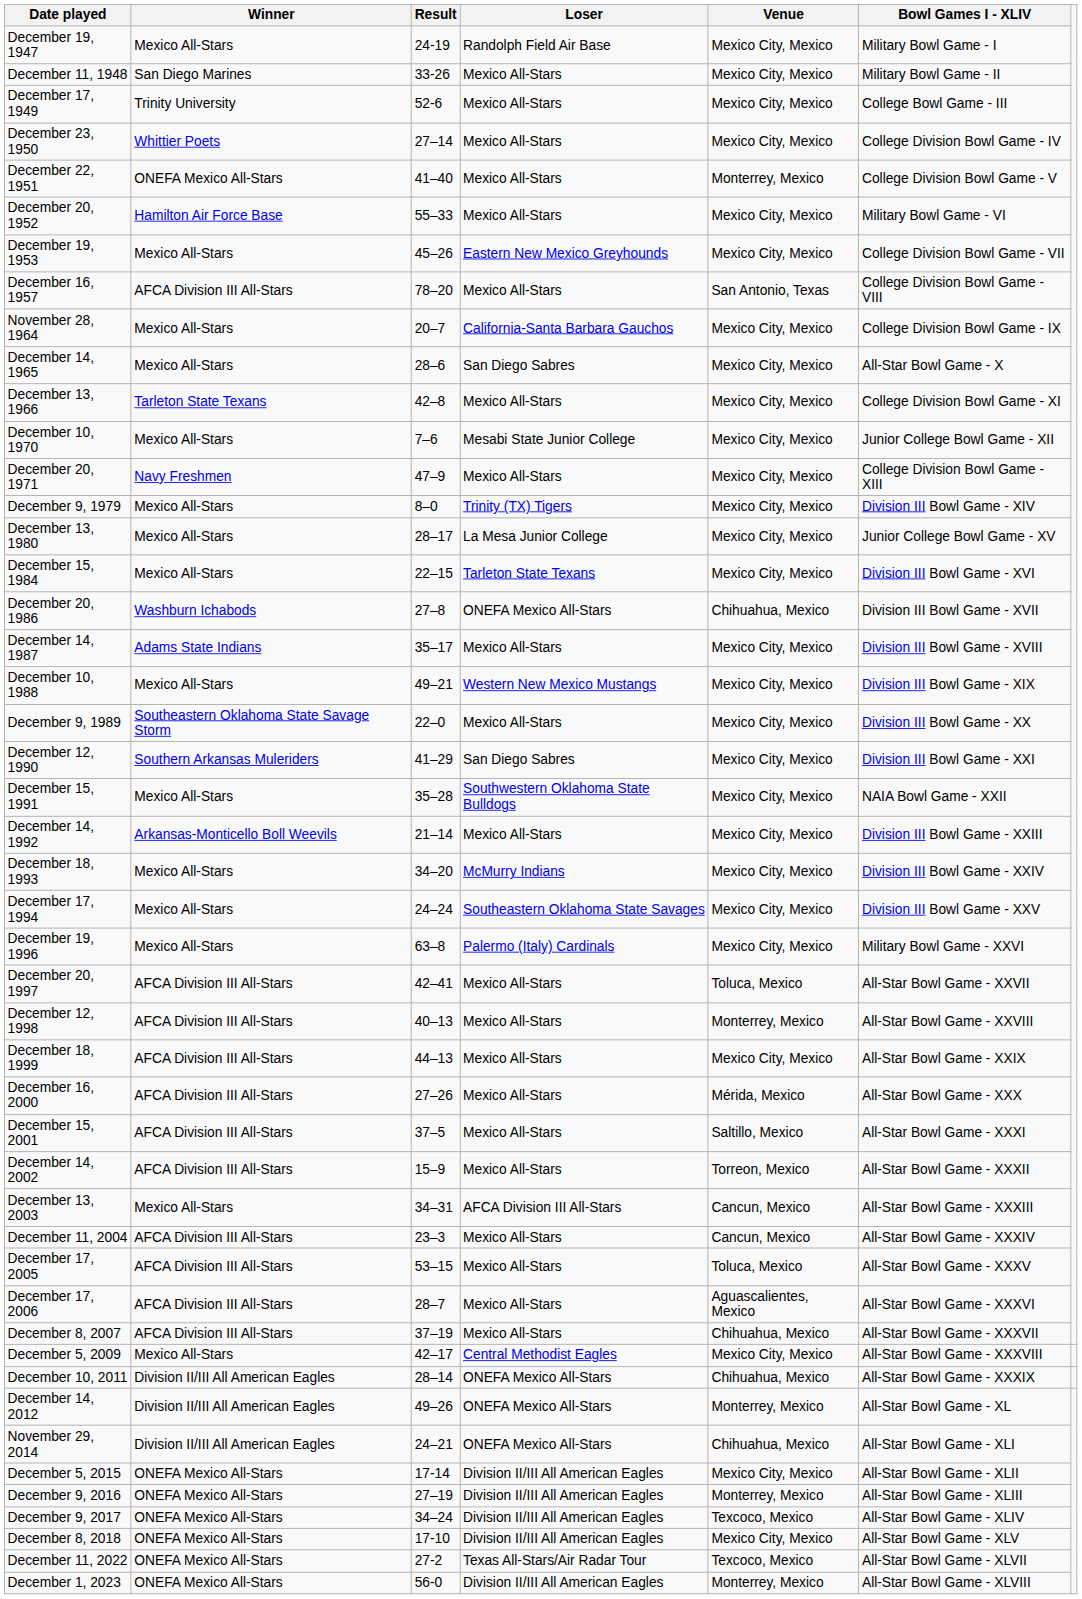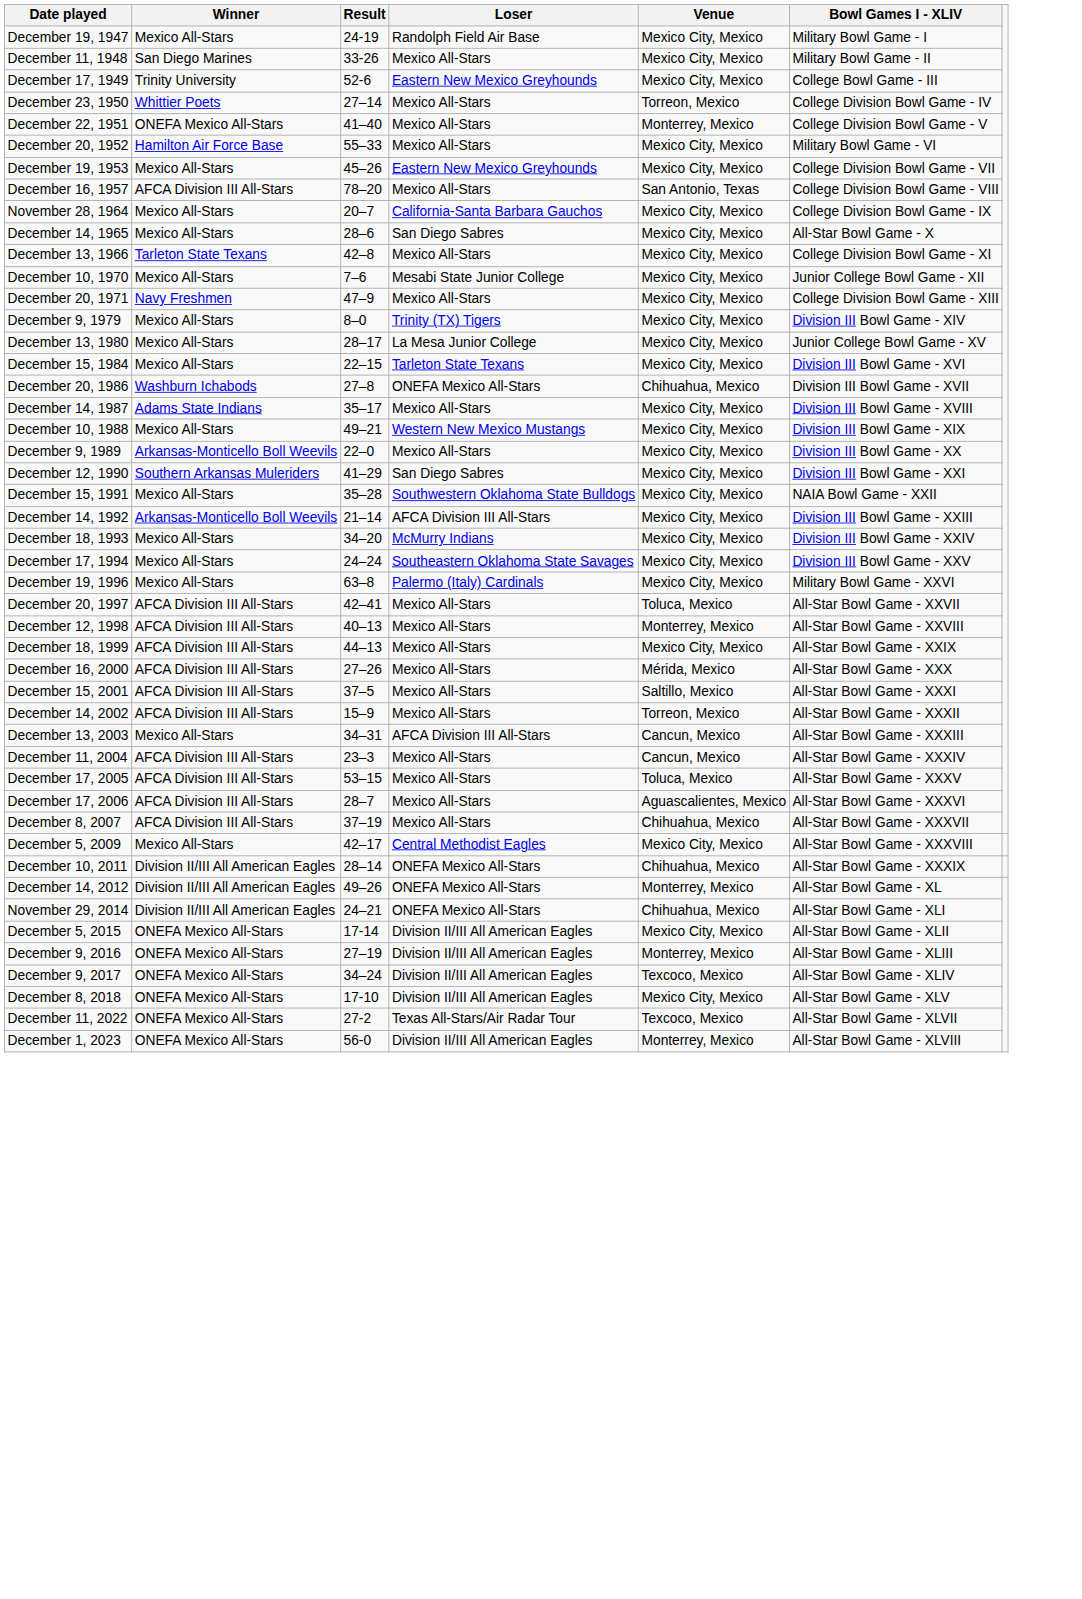 <table class="wikitable">
 <tr>
 <th>Date played</th>
 <th>Winner</th>
 <th>Result</th>
 <th>Loser</th>
 <th>Venue</th>
 <th>Bowl Games  I - XLIV</th>
 </tr>
 <tr>
 <td>December 19, 1947</td>
 <td>Mexico All-Stars</td>
 <td>24-19</td>
 <td>Randolph Field Air Base</td>
 <td>Mexico City, Mexico</td>
 <td>Military Bowl Game - I</td>
 </tr>
 <tr>
 <td>December 11, 1948</td>
 <td>San Diego Marines</td>
 <td>33-26</td>
 <td>Mexico All-Stars</td>
 <td>Mexico City, Mexico</td>
 <td>Military Bowl Game - II</td>
 </tr>
 <tr>
 <td>December 17, 1949</td>
 <td>Trinity University</td>
 <td>52-6</td>
-<td>Mexico All-Stars</td>
+<td><a href='#'>Eastern New Mexico Greyhounds</a></td>
 <td>Mexico City, Mexico</td>
 <td>College Bowl Game - III</td>
 </tr>
 <tr>
 <td>December 23, 1950</td>
 <td><a href='#'>Whittier Poets</a></td>
 <td>27–14</td>
 <td>Mexico All-Stars</td>
-<td>Mexico City, Mexico</td>
+<td>Torreon, Mexico</td>
 <td>College Division Bowl Game - IV</td>
 </tr>
 <tr>
 <td>December 22, 1951</td>
 <td>ONEFA Mexico All-Stars</td>
 <td>41–40</td>
 <td>Mexico All-Stars</td>
 <td>Monterrey, Mexico</td>
 <td>College Division Bowl Game - V</td>
 </tr>
 <tr>
 <td>December 20, 1952</td>
 <td><a href='#'>Hamilton Air Force Base</a></td>
 <td>55–33</td>
 <td>Mexico All-Stars</td>
 <td>Mexico City, Mexico</td>
 <td>Military Bowl Game - VI</td>
 </tr>
 <tr>
 <td>December 19, 1953</td>
 <td>Mexico All-Stars</td>
 <td>45–26</td>
 <td><a href='#'>Eastern New Mexico Greyhounds</a></td>
 <td>Mexico City, Mexico</td>
 <td>College Division Bowl Game - VII</td>
 </tr>
 <tr>
 <td>December 16, 1957</td>
 <td>AFCA Division III All-Stars</td>
 <td>78–20</td>
 <td>Mexico All-Stars</td>
 <td>San Antonio, Texas</td>
 <td>College Division Bowl Game - VIII</td>
 </tr>
 <tr>
 <td>November 28, 1964</td>
 <td>Mexico All-Stars</td>
 <td>20–7</td>
 <td><a href='#'>California-Santa Barbara Gauchos</a></td>
 <td>Mexico City, Mexico</td>
 <td>College Division Bowl Game - IX</td>
 </tr>
 <tr>
 <td>December 14, 1965</td>
 <td>Mexico All-Stars</td>
 <td>28–6</td>
 <td>San Diego Sabres</td>
 <td>Mexico City, Mexico</td>
 <td>All-Star Bowl Game - X</td>
 </tr>
 <tr>
 <td>December 13, 1966</td>
 <td><a href='#'>Tarleton State Texans</a></td>
 <td>42–8</td>
 <td>Mexico All-Stars</td>
 <td>Mexico City, Mexico</td>
 <td>College Division Bowl Game - XI</td>
 </tr>
 <tr>
 <td>December 10, 1970</td>
 <td>Mexico All-Stars</td>
 <td>7–6</td>
 <td>Mesabi State Junior College</td>
 <td>Mexico City, Mexico</td>
 <td>Junior College Bowl Game - XII</td>
 </tr>
 <tr>
 <td>December 20, 1971</td>
 <td><a href='#'>Navy Freshmen</a></td>
 <td>47–9</td>
 <td>Mexico All-Stars</td>
 <td>Mexico City, Mexico</td>
 <td>College Division Bowl Game - XIII</td>
 </tr>
 <tr>
 <td>December 9, 1979</td>
 <td>Mexico All-Stars</td>
 <td>8–0</td>
 <td><a href='#'>Trinity (TX) Tigers</a></td>
 <td>Mexico City, Mexico</td>
 <td><a href='#'>Division III</a> Bowl Game - XIV</td>
 </tr>
 <tr>
 <td>December 13, 1980</td>
 <td>Mexico All-Stars</td>
 <td>28–17</td>
 <td>La Mesa Junior College</td>
 <td>Mexico City, Mexico</td>
 <td>Junior College Bowl Game - XV</td>
 </tr>
 <tr>
 <td>December 15, 1984</td>
 <td>Mexico All-Stars</td>
 <td>22–15</td>
 <td><a href='#'>Tarleton State Texans</a></td>
 <td>Mexico City, Mexico</td>
 <td><a href='#'>Division III</a> Bowl Game - XVI</td>
 </tr>
 <tr>
 <td>December 20, 1986</td>
 <td><a href='#'>Washburn Ichabods</a></td>
 <td>27–8</td>
 <td>ONEFA Mexico All-Stars</td>
 <td>Chihuahua, Mexico</td>
 <td>Division III Bowl Game - XVII</td>
 </tr>
 <tr>
 <td>December 14, 1987</td>
 <td><a href='#'>Adams State Indians</a></td>
 <td>35–17</td>
 <td>Mexico All-Stars</td>
 <td>Mexico City, Mexico</td>
 <td><a href='#'>Division III</a> Bowl Game - XVIII</td>
 </tr>
 <tr>
 <td>December 10, 1988</td>
 <td>Mexico All-Stars</td>
 <td>49–21</td>
 <td><a href='#'>Western New Mexico Mustangs</a></td>
 <td>Mexico City, Mexico</td>
 <td><a href='#'>Division III</a> Bowl Game - XIX</td>
 </tr>
 <tr>
 <td>December 9, 1989</td>
-<td><a href='#'>Southeastern Oklahoma State Savage Storm</a></td>
+<td><a href='#'>Arkansas-Monticello Boll Weevils</a></td>
 <td>22–0</td>
 <td>Mexico All-Stars</td>
 <td>Mexico City, Mexico</td>
 <td><a href='#'>Division III</a> Bowl Game - XX</td>
 </tr>
 <tr>
 <td>December 12, 1990</td>
 <td><a href='#'>Southern Arkansas Muleriders</a></td>
 <td>41–29</td>
 <td>San Diego Sabres</td>
 <td>Mexico City, Mexico</td>
 <td><a href='#'>Division III</a> Bowl Game - XXI</td>
 </tr>
 <tr>
 <td>December 15, 1991</td>
 <td>Mexico All-Stars</td>
 <td>35–28</td>
 <td><a href='#'>Southwestern Oklahoma State Bulldogs</a></td>
 <td>Mexico City, Mexico</td>
 <td [NAIA>NAIA Bowl Game - XXII</td>
 </tr>
 <tr>
 <td>December 14, 1992</td>
 <td><a href='#'>Arkansas-Monticello Boll Weevils</a></td>
 <td>21–14</td>
-<td>Mexico All-Stars</td>
+<td>AFCA Division III All-Stars</td>
 <td>Mexico City, Mexico</td>
 <td><a href='#'>Division III</a> Bowl Game - XXIII</td>
 </tr>
 <tr>
 <td>December 18, 1993</td>
 <td>Mexico All-Stars</td>
 <td>34–20</td>
 <td><a href='#'>McMurry Indians</a></td>
 <td>Mexico City, Mexico</td>
 <td><a href='#'>Division III</a> Bowl Game - XXIV</td>
 </tr>
 <tr>
 <td>December 17, 1994</td>
 <td>Mexico All-Stars</td>
 <td>24–24</td>
 <td><a href='#'>Southeastern Oklahoma State Savages</a></td>
 <td>Mexico City, Mexico</td>
 <td><a href='#'>Division III</a> Bowl Game - XXV</td>
 </tr>
 <tr>
 <td>December 19, 1996</td>
 <td>Mexico All-Stars</td>
 <td>63–8</td>
 <td><a href='#'>Palermo (Italy) Cardinals</a></td>
 <td>Mexico City, Mexico</td>
 <td>Military Bowl Game - XXVI</td>
 </tr>
 <tr>
 <td>December 20, 1997</td>
 <td>AFCA Division III All-Stars</td>
 <td>42–41</td>
 <td>Mexico All-Stars</td>
 <td>Toluca, Mexico</td>
 <td>All-Star Bowl Game - XXVII</td>
 </tr>
 <tr>
 <td>December 12, 1998</td>
 <td>AFCA Division III All-Stars</td>
 <td>40–13</td>
 <td>Mexico All-Stars</td>
 <td>Monterrey, Mexico</td>
 <td>All-Star Bowl Game - XXVIII</td>
 </tr>
 <tr>
 <td>December 18, 1999</td>
 <td>AFCA Division III All-Stars</td>
 <td>44–13</td>
 <td>Mexico All-Stars</td>
 <td>Mexico City, Mexico</td>
 <td>All-Star Bowl Game - XXIX</td>
 </tr>
 <tr>
 <td>December 16, 2000</td>
 <td>AFCA Division III All-Stars</td>
 <td>27–26</td>
 <td>Mexico All-Stars</td>
 <td>Mérida, Mexico</td>
 <td>All-Star Bowl Game - XXX</td>
 </tr>
 <tr>
 <td>December 15, 2001</td>
 <td>AFCA Division III All-Stars</td>
 <td>37–5</td>
 <td>Mexico All-Stars</td>
 <td>Saltillo, Mexico</td>
 <td>All-Star Bowl Game - XXXI</td>
 </tr>
 <tr>
 <td>December 14, 2002</td>
 <td>AFCA Division III All-Stars</td>
 <td>15–9</td>
 <td>Mexico All-Stars</td>
 <td>Torreon, Mexico</td>
 <td>All-Star Bowl Game - XXXII</td>
 </tr>
 <tr>
 <td>December 13, 2003</td>
 <td>Mexico All-Stars</td>
 <td>34–31</td>
 <td>AFCA Division III All-Stars</td>
 <td>Cancun, Mexico</td>
 <td>All-Star Bowl Game - XXXIII</td>
 </tr>
 <tr>
 <td>December 11, 2004</td>
 <td>AFCA Division III All-Stars</td>
 <td>23–3</td>
 <td>Mexico All-Stars</td>
 <td>Cancun, Mexico</td>
 <td>All-Star Bowl Game - XXXIV</td>
 </tr>
 <tr>
 <td>December 17, 2005</td>
 <td>AFCA Division III All-Stars</td>
 <td>53–15</td>
 <td>Mexico All-Stars</td>
 <td>Toluca, Mexico</td>
 <td>All-Star Bowl Game - XXXV</td>
 </tr>
 <tr>
 <td>December 17, 2006</td>
 <td>AFCA Division III All-Stars</td>
 <td>28–7</td>
 <td>Mexico All-Stars</td>
 <td>Aguascalientes, Mexico</td>
 <td>All-Star Bowl Game - XXXVI</td>
 </tr>
 <tr>
 <td>December 8, 2007</td>
 <td>AFCA Division III All-Stars</td>
 <td>37–19</td>
 <td>Mexico All-Stars</td>
 <td>Chihuahua, Mexico</td>
 <td>All-Star Bowl Game - XXXVII</td>
 </tr>
 <tr>
 <td>December 5, 2009</td>
 <td>Mexico All-Stars</td>
 <td>42–17</td>
 <td><a href='#'>Central Methodist Eagles</a></td>
 <td>Mexico City, Mexico</td>
 <td>All-Star Bowl Game - XXXVIII</td>
 <td></td>
 </tr>
 <tr>
 <td>December 10, 2011</td>
 <td>Division II/III All American Eagles</td>
 <td>28–14</td>
 <td>ONEFA Mexico All-Stars</td>
 <td>Chihuahua, Mexico</td>
 <td>All-Star Bowl Game - XXXIX</td>
 <td></td>
 </tr>
 <tr>
 <td>December 14, 2012</td>
 <td>Division II/III All American Eagles</td>
 <td>49–26</td>
 <td>ONEFA Mexico All-Stars</td>
 <td>Monterrey, Mexico</td>
 <td>All-Star Bowl Game - XL</td>
 </tr>
 <tr>
 <td>November 29, 2014</td>
 <td>Division II/III All American Eagles</td>
 <td>24–21</td>
 <td>ONEFA Mexico All-Stars</td>
 <td>Chihuahua, Mexico</td>
 <td>All-Star Bowl Game - XLI</td>
 </tr>
 <tr>
 <td>December 5, 2015</td>
 <td>ONEFA Mexico All-Stars</td>
 <td>17-14</td>
 <td>Division II/III All American Eagles</td>
 <td>Mexico City, Mexico</td>
 <td>All-Star Bowl Game - XLII</td>
 </tr>
 <tr>
 <td>December 9, 2016</td>
 <td>ONEFA Mexico All-Stars</td>
 <td>27–19</td>
 <td>Division II/III All American Eagles</td>
 <td>Monterrey, Mexico</td>
 <td>All-Star Bowl Game - XLIII</td>
 </tr>
 <tr>
 <td>December 9, 2017</td>
 <td>ONEFA Mexico All-Stars</td>
 <td>34–24</td>
 <td>Division II/III All American Eagles</td>
 <td>Texcoco, Mexico</td>
 <td>All-Star Bowl Game - XLIV</td>
 </tr>
 <tr>
 <td>December 8, 2018</td>
 <td>ONEFA Mexico All-Stars</td>
 <td>17-10</td>
 <td>Division II/III All American Eagles</td>
 <td>Mexico City, Mexico</td>
 <td>All-Star Bowl Game - XLV</td>
 </tr>
 <tr>
 <td>December 11, 2022</td>
 <td>ONEFA Mexico All-Stars</td>
 <td>27-2</td>
 <td>Texas All-Stars/Air Radar Tour</td>
 <td>Texcoco, Mexico</td>
 <td>All-Star Bowl Game - XLVII</td>
 </tr>
 <tr>
 <td>December 1, 2023</td>
 <td>ONEFA Mexico All-Stars</td>
 <td>56-0</td>
 <td>Division II/III All American Eagles</td>
 <td>Monterrey, Mexico</td>
 <td>All-Star Bowl Game - XLVIII</td>
 </tr>
 </table>
